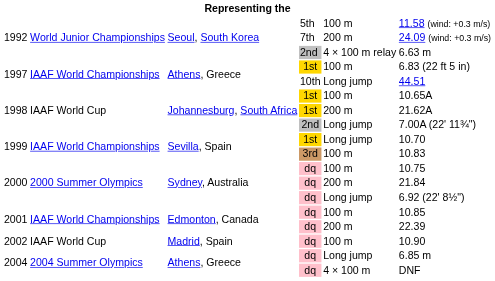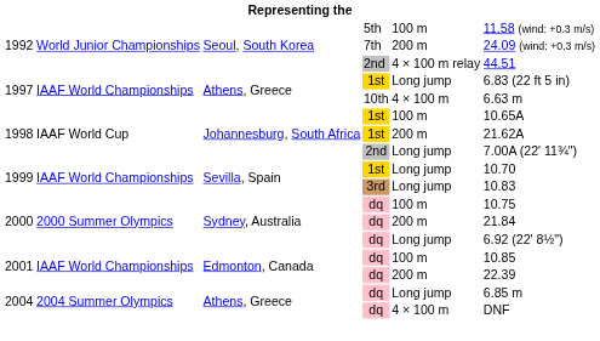 <table>
 <tr>
 <th colspan="6">Representing the </th>
 </tr>
 <tr>
 <td rowspan=3>1992</td>
 <td rowspan=3><a href='#'>World Junior Championships</a></td>
 <td rowspan=3><a href='#'>Seoul</a>, <a href='#'>South Korea</a></td>
 <td>5th</td>
 <td>100 m</td>
 <td><a href='#'>11.58</a> <small>(wind: +0.3 m/s)</small></td>
 </tr>
 <tr>
 <td>7th</td>
 <td>200 m</td>
 <td><a href='#'>24.09</a> <small>(wind: +0.3 m/s)</small></td>
 </tr>
 <tr>
 <td bgcolor=silver>2nd</td>
 <td>4 × 100 m relay</td>
-<td>6.63 m</td>
+<td><a href='#'>44.51</a></td>
 </tr>
 <tr>
 <td rowspan="2">1997</td>
 <td rowspan="2"><a href='#'>IAAF World Championships</a></td>
 <td rowspan="2"><a href='#'>Athens</a>, Greece</td>
 <td style="background:gold; text-align:center;">1st</td>
-<td>100 m</td>
+<td>Long jump</td>
 <td>6.83 (22 ft 5 in)</td>
 </tr>
 <tr>
 <td style="text-align:center;">10th</td>
-<td>Long jump</td>
-<td><a href='#'>44.51</a></td>
+<td>4 × 100 m</td>
+<td>6.63 m</td>
 </tr>
 <tr>
 <td rowspan="3">1998</td>
 <td rowspan="3">IAAF World Cup</td>
 <td rowspan="3"><a href='#'>Johannesburg</a>, <a href='#'>South Africa</a></td>
 <td style="background:gold; text-align:center;">1st</td>
 <td>100 m</td>
 <td>10.65A</td>
 </tr>
 <tr>
 <td style="background:gold; text-align:center;">1st</td>
 <td>200 m</td>
 <td>21.62A</td>
 </tr>
 <tr>
 <td style="background:silver; text-align:center;">2nd</td>
 <td>Long jump</td>
 <td>7.00A (22' 11¾")</td>
 </tr>
 <tr>
 <td rowspan="2">1999</td>
 <td rowspan="2"><a href='#'>IAAF World Championships</a></td>
 <td rowspan="2"><a href='#'>Sevilla</a>, Spain</td>
 <td style="background:gold; text-align:center;">1st</td>
 <td>Long jump</td>
 <td>10.70</td>
 </tr>
 <tr>
 <td style="background:#c96; text-align:center;">3rd</td>
-<td>100 m</td>
+<td>Long jump</td>
 <td>10.83</td>
 </tr>
 <tr>
 <td rowspan="3">2000</td>
 <td rowspan="3"><a href='#'>2000 Summer Olympics</a></td>
 <td rowspan="3"><a href='#'>Sydney</a>, Australia</td>
 <td style="background:pink; text-align:center;">dq</td>
 <td>100 m</td>
 <td>10.75</td>
 </tr>
 <tr>
 <td style="background:pink; text-align:center;">dq</td>
 <td>200 m</td>
 <td>21.84</td>
 </tr>
 <tr>
 <td style="background:pink; text-align:center;">dq</td>
 <td>Long jump</td>
 <td>6.92 (22' 8½")</td>
 </tr>
 <tr>
 <td rowspan="2">2001</td>
 <td rowspan="2"><a href='#'>IAAF World Championships</a></td>
 <td rowspan="2"><a href='#'>Edmonton</a>, Canada</td>
 <td style="background:pink; text-align:center;">dq</td>
 <td>100 m</td>
 <td>10.85</td>
 </tr>
 <tr>
 <td style="background:pink; text-align:center;">dq</td>
 <td>200 m</td>
 <td>22.39</td>
 </tr>
 <tr>
-<td>2002</td>
-<td>IAAF World Cup</td>
-<td><a href='#'>Madrid</a>, Spain</td>
-<td style="background:pink; text-align:center;">dq</td>
-<td>100 m</td>
-<td>10.90</td>
-</tr>
-<tr>
 <td rowspan = 2>2004</td>
 <td rowspan = 2><a href='#'>2004 Summer Olympics</a></td>
 <td rowspan = 2><a href='#'>Athens</a>, Greece</td>
 <td style="background:pink; text-align:center;">dq</td>
 <td>Long jump</td>
 <td>6.85 m</td>
 </tr>
 <tr>
 <td style="background:pink; text-align:center;">dq</td>
 <td>4 × 100 m</td>
 <td>DNF</td>
 </tr>
 </table>
